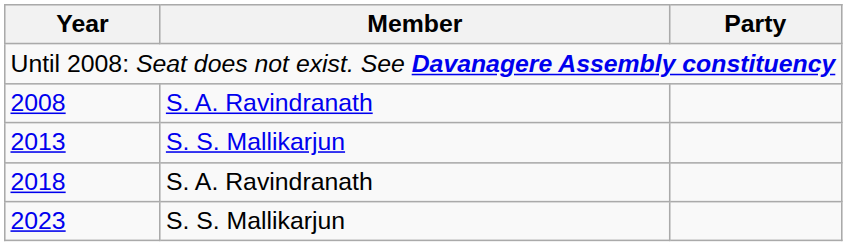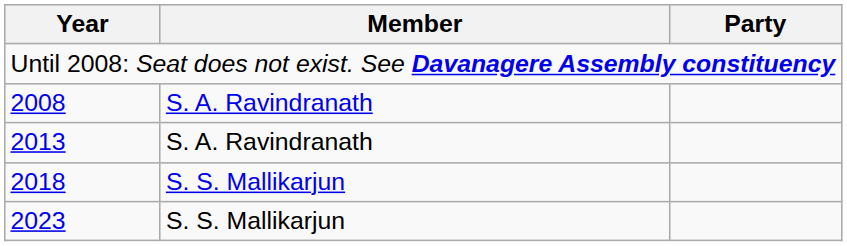 <table class="wikitable">
 <tr>
 <th>Year</th>
 <th>Member</th>
 <th colspan="2">Party</th>
 </tr>
 <tr>
 <td colspan=4 align=center>Until 2008: <em>Seat does not exist. See <strong><a href='#'>Davanagere Assembly constituency</a><strong><em></td>
 </tr>
 <tr>
 <td><a href='#'>2008</a></td>
 <td><a href='#'>S. A. Ravindranath</a></td>
 <td></td>
 </tr>
 <tr>
 <td><a href='#'>2013</a></td>
-<td><a href='#'>S. S. Mallikarjun</a></td>
+<td>S. A. Ravindranath</td>
 <td></td>
 </tr>
 <tr>
 <td><a href='#'>2018</a></td>
-<td>S. A. Ravindranath</td>
+<td><a href='#'>S. S. Mallikarjun</a></td>
 <td></td>
 </tr>
 <tr>
 <td><a href='#'>2023</a></td>
 <td>S. S. Mallikarjun</td>
 <td></td>
 </tr>
 </table>
